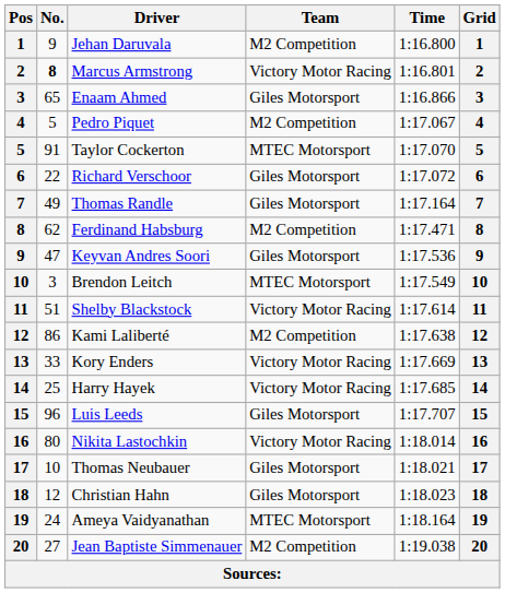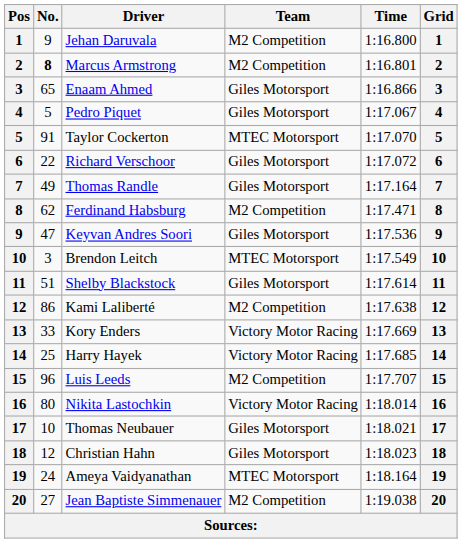 <table class="wikitable" style="font-size: 85%">
 <tr>
 <th>Pos</th>
 <th>No.</th>
 <th>Driver</th>
 <th>Team</th>
 <th>Time</th>
 <th>Grid</th>
 </tr>
 <tr>
 <th>1</th>
 <td style="text-align:center;">9</td>
 <td> <a href='#'>Jehan Daruvala</a></td>
 <td>M2 Competition</td>
 <td>1:16.800</td>
 <th>1</th>
 </tr>
 <tr>
 <th>2</th>
 <td style="text-align:center;"><strong>8</strong></td>
 <td> <a href='#'>Marcus Armstrong</a></td>
-<td>Victory Motor Racing</td>
+<td>M2 Competition</td>
 <td>1:16.801</td>
 <th>2</th>
 </tr>
 <tr>
 <th>3</th>
 <td style="text-align:center;">65</td>
 <td> <a href='#'>Enaam Ahmed</a></td>
 <td>Giles Motorsport</td>
 <td>1:16.866</td>
 <th>3</th>
 </tr>
 <tr>
 <th>4</th>
 <td style="text-align:center;">5</td>
 <td> <a href='#'>Pedro Piquet</a></td>
-<td>M2 Competition</td>
+<td>Giles Motorsport</td>
 <td>1:17.067</td>
 <th>4</th>
 </tr>
 <tr>
 <th>5</th>
 <td style="text-align:center;">91</td>
 <td> Taylor Cockerton</td>
 <td>MTEC Motorsport</td>
 <td>1:17.070</td>
 <th>5</th>
 </tr>
 <tr>
 <th>6</th>
 <td style="text-align:center;">22</td>
 <td> <a href='#'>Richard Verschoor</a></td>
 <td>Giles Motorsport</td>
 <td>1:17.072</td>
 <th>6</th>
 </tr>
 <tr>
 <th>7</th>
 <td style="text-align:center;">49</td>
 <td> <a href='#'>Thomas Randle</a></td>
 <td>Giles Motorsport</td>
 <td>1:17.164</td>
 <th>7</th>
 </tr>
 <tr>
 <th>8</th>
 <td style="text-align:center;">62</td>
 <td> <a href='#'>Ferdinand Habsburg</a></td>
 <td>M2 Competition</td>
 <td>1:17.471</td>
 <th>8</th>
 </tr>
 <tr>
 <th>9</th>
 <td style="text-align:center;">47</td>
 <td> <a href='#'>Keyvan Andres Soori</a></td>
 <td>Giles Motorsport</td>
 <td>1:17.536</td>
 <th>9</th>
 </tr>
 <tr>
 <th>10</th>
 <td style="text-align:center;">3</td>
 <td> Brendon Leitch</td>
 <td>MTEC Motorsport</td>
 <td>1:17.549</td>
 <th>10</th>
 </tr>
 <tr>
 <th>11</th>
 <td style="text-align:center;">51</td>
 <td> <a href='#'>Shelby Blackstock</a></td>
-<td>Victory Motor Racing</td>
+<td>Giles Motorsport</td>
 <td>1:17.614</td>
 <th>11</th>
 </tr>
 <tr>
 <th>12</th>
 <td style="text-align:center;">86</td>
 <td> Kami Laliberté</td>
 <td>M2 Competition</td>
 <td>1:17.638</td>
 <th>12</th>
 </tr>
 <tr>
 <th>13</th>
 <td style="text-align:center;">33</td>
 <td> Kory Enders</td>
 <td>Victory Motor Racing</td>
 <td>1:17.669</td>
 <th>13</th>
 </tr>
 <tr>
 <th>14</th>
 <td style="text-align:center;">25</td>
 <td> Harry Hayek</td>
 <td>Victory Motor Racing</td>
 <td>1:17.685</td>
 <th>14</th>
 </tr>
 <tr>
 <th>15</th>
 <td style="text-align:center;">96</td>
 <td> <a href='#'>Luis Leeds</a></td>
-<td>Giles Motorsport</td>
+<td>M2 Competition</td>
 <td>1:17.707</td>
 <th>15</th>
 </tr>
 <tr>
 <th>16</th>
 <td style="text-align:center;">80</td>
 <td> <a href='#'>Nikita Lastochkin</a></td>
 <td>Victory Motor Racing</td>
 <td>1:18.014</td>
 <th>16</th>
 </tr>
 <tr>
 <th>17</th>
 <td style="text-align:center;">10</td>
 <td> Thomas Neubauer</td>
 <td>Giles Motorsport</td>
 <td>1:18.021</td>
 <th>17</th>
 </tr>
 <tr>
 <th>18</th>
 <td style="text-align:center;">12</td>
 <td> Christian Hahn</td>
 <td>Giles Motorsport</td>
 <td>1:18.023</td>
 <th>18</th>
 </tr>
 <tr>
 <th>19</th>
 <td style="text-align:center;">24</td>
 <td> Ameya Vaidyanathan</td>
 <td>MTEC Motorsport</td>
 <td>1:18.164</td>
 <th>19</th>
 </tr>
 <tr>
 <th>20</th>
 <td style="text-align:center;">27</td>
 <td> <a href='#'>Jean Baptiste Simmenauer</a></td>
 <td>M2 Competition</td>
 <td>1:19.038</td>
 <th>20</th>
 </tr>
 <tr>
 <th colspan="6">Sources:</th>
 </tr>
 </table>
